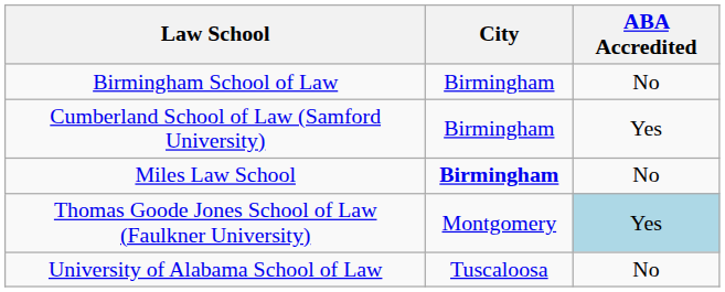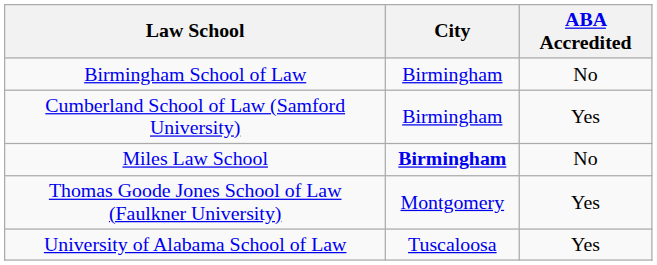 <table class="wikitable">
 <tr>
 <th width=300>Law School</th>
 <th width=100>City</th>
 <th width = 100><a href='#'>ABA</a> Accredited</th>
 </tr>
 <tr>
 <td style="text-align:center;"><a href='#'>Birmingham School of Law</a></td>
 <td style="text-align:center;"><a href='#'>Birmingham</a></td>
 <td style="text-align:center;">No</td>
 </tr>
 <tr>
 <td style="text-align:center;"><a href='#'>Cumberland School of Law (Samford University)</a></td>
 <td style="text-align:center;"><a href='#'>Birmingham</a></td>
 <td style="text-align:center;">Yes</td>
 </tr>
 <tr>
 <td style="text-align:center;"><a href='#'>Miles Law School</a></td>
 <td style="text-align:center;"><strong><a href='#'>Birmingham</a></strong></td>
 <td style="text-align:center;">No</td>
 </tr>
 <tr>
 <td style="text-align:center;"><a href='#'>Thomas Goode Jones School of Law (Faulkner University)</a></td>
 <td style="text-align:center;"><a href='#'>Montgomery</a></td>
-<td style="background: lightblue; text-align:center;">Yes</td>
+<td style="text-align:center;">Yes</td>
 </tr>
 <tr>
 <td style="text-align:center;"><a href='#'>University of Alabama School of Law</a></td>
 <td style="text-align:center;"><a href='#'>Tuscaloosa</a></td>
-<td style="text-align:center;">No</td>
+<td style="text-align:center;">Yes</td>
 </tr>
 </table>
